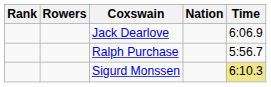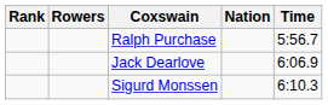 <table class="wikitable sortable" style="text-align:center">
 <tr>
 <th>Rank</th>
 <th>Rowers</th>
 <th>Coxswain</th>
 <th>Nation</th>
 <th>Time</th>
 </tr>
 <tr>
 <td></td>
 <td align=left></td>
+<td align=left><a href='#'>Ralph Purchase</a></td>
+<td align=left></td>
+<td>5:56.7</td>
+</tr>
+<tr>
+<td></td>
+<td align=left></td>
 <td align=left><a href='#'>Jack Dearlove</a></td>
 <td align=left></td>
 <td>6:06.9</td>
 </tr>
 <tr>
 <td></td>
 <td align=left></td>
-<td align=left><a href='#'>Ralph Purchase</a></td>
-<td align=left></td>
-<td>5:56.7</td>
-</tr>
-<tr>
-<td></td>
-<td align=left></td>
 <td align=left><a href='#'>Sigurd Monssen</a></td>
 <td align=left></td>
-<td style="background: khaki;">6:10.3</td>
+<td>6:10.3</td>
 </tr>
 </table>
